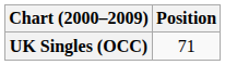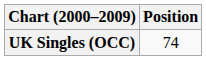 <table class="wikitable plainrowheaders" style="text-align:center">
 <tr>
 <th scope="col">Chart (2000–2009)</th>
 <th scope="col">Position</th>
 </tr>
 <tr>
 <th scope="row">UK Singles (OCC)</th>
-<td>71</td>
+<td>74</td>
 </tr>
 </table>
